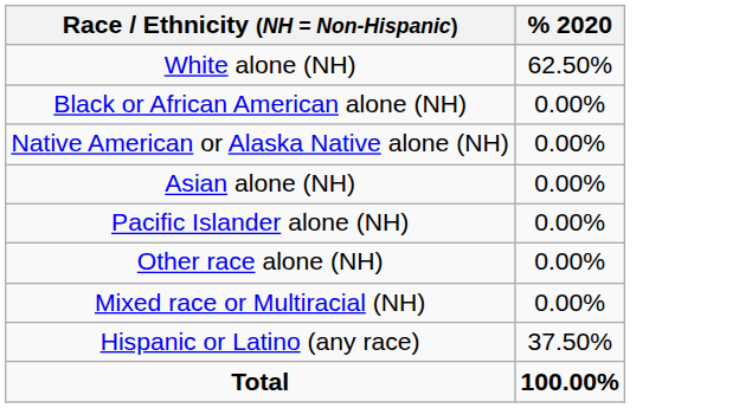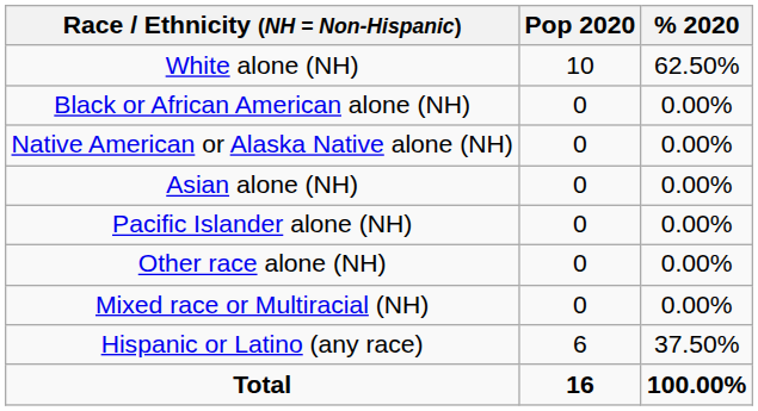 <table class="wikitable" style="text-align:center;">
 <tr>
 <th>Race / Ethnicity <small>(<em>NH = Non-Hispanic</em>)</small></th>
+<th>Pop 2020</th>
 <th>% 2020</th>
 </tr>
 <tr>
 <td><a href='#'>White</a> alone (NH)</td>
+<td>10</td>
 <td>62.50%</td>
 </tr>
 <tr>
 <td><a href='#'>Black or African American</a> alone (NH)</td>
+<td>0</td>
 <td>0.00%</td>
 </tr>
 <tr>
 <td><a href='#'>Native American</a> or <a href='#'>Alaska Native</a> alone (NH)</td>
+<td>0</td>
 <td>0.00%</td>
 </tr>
 <tr>
 <td><a href='#'>Asian</a> alone (NH)</td>
+<td>0</td>
 <td>0.00%</td>
 </tr>
 <tr>
 <td><a href='#'>Pacific Islander</a> alone (NH)</td>
+<td>0</td>
 <td>0.00%</td>
 </tr>
 <tr>
 <td><a href='#'>Other race</a> alone (NH)</td>
+<td>0</td>
 <td>0.00%</td>
 </tr>
 <tr>
 <td><a href='#'>Mixed race or Multiracial</a> (NH)</td>
+<td>0</td>
 <td>0.00%</td>
 </tr>
 <tr>
 <td><a href='#'>Hispanic or Latino</a> (any race)</td>
+<td>6</td>
 <td>37.50%</td>
 </tr>
 <tr>
 <td><strong>Total</strong></td>
+<td><strong>16</strong></td>
 <td><strong>100.00%</strong></td>
 </tr>
 </table>
